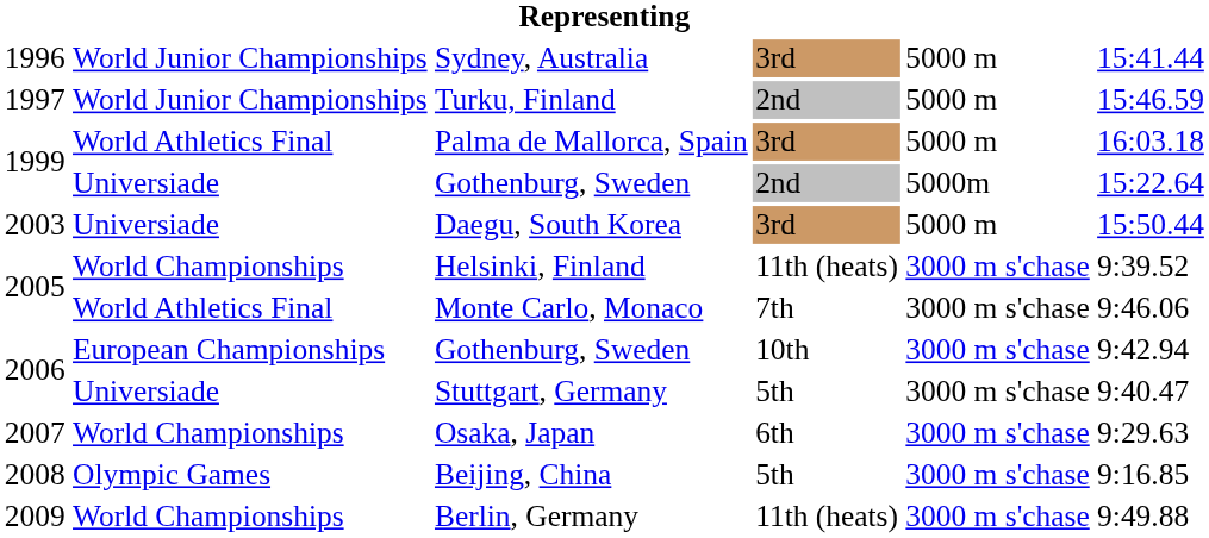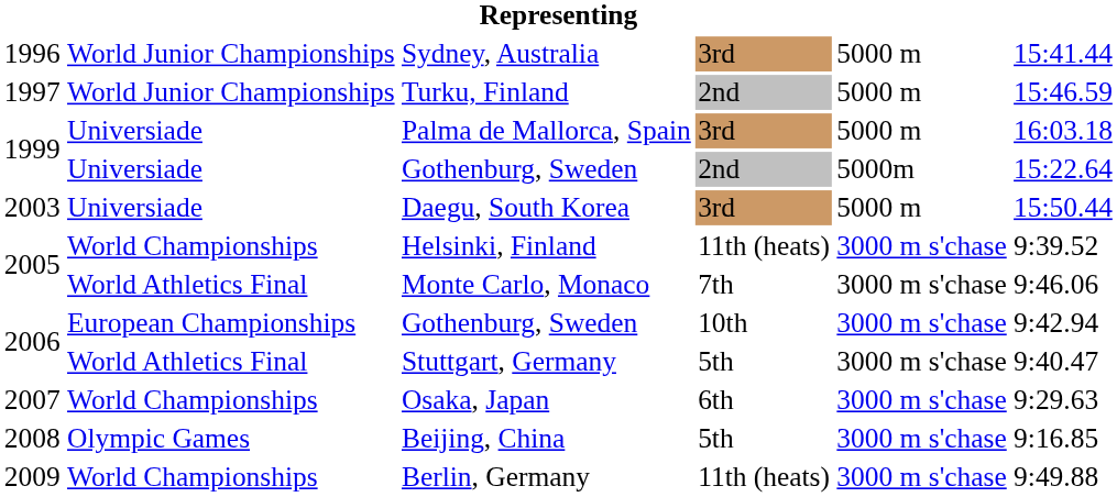 <table>
 <tr>
 <th colspan="6">Representing </th>
 </tr>
 <tr>
 <td>1996</td>
 <td><a href='#'>World Junior Championships</a></td>
 <td><a href='#'>Sydney</a>, <a href='#'>Australia</a></td>
 <td bgcolor=cc9966>3rd</td>
 <td>5000 m</td>
 <td><a href='#'>15:41.44</a></td>
 </tr>
 <tr>
 <td>1997</td>
 <td><a href='#'>World Junior Championships</a></td>
 <td><a href='#'>Turku, Finland</a></td>
 <td bgcolor="silver">2nd</td>
 <td>5000 m</td>
 <td><a href='#'>15:46.59</a></td>
 </tr>
 <tr>
 <td rowspan=2>1999</td>
-<td><a href='#'>World Athletics Final</a></td>
+<td><a href='#'>Universiade</a></td>
 <td><a href='#'>Palma de Mallorca</a>, <a href='#'>Spain</a></td>
 <td bgcolor=cc9966>3rd</td>
 <td>5000 m</td>
 <td><a href='#'>16:03.18</a></td>
 </tr>
 <tr>
 <td><a href='#'>Universiade</a></td>
 <td><a href='#'>Gothenburg</a>, <a href='#'>Sweden</a></td>
 <td bgcolor=silver>2nd</td>
 <td>5000m</td>
 <td><a href='#'>15:22.64</a></td>
 </tr>
 <tr>
 <td>2003</td>
 <td><a href='#'>Universiade</a></td>
 <td><a href='#'>Daegu</a>, <a href='#'>South Korea</a></td>
 <td bgcolor=cc9966>3rd</td>
 <td>5000 m</td>
 <td><a href='#'>15:50.44</a></td>
 </tr>
 <tr>
 <td rowspan=2>2005</td>
 <td><a href='#'>World Championships</a></td>
 <td><a href='#'>Helsinki</a>, <a href='#'>Finland</a></td>
 <td>11th (heats)</td>
 <td><a href='#'>3000 m s'chase</a></td>
 <td>9:39.52</td>
 </tr>
 <tr>
 <td><a href='#'>World Athletics Final</a></td>
 <td><a href='#'>Monte Carlo</a>, <a href='#'>Monaco</a></td>
 <td>7th</td>
 <td>3000 m s'chase</td>
 <td>9:46.06</td>
 </tr>
 <tr>
 <td rowspan=2>2006</td>
 <td><a href='#'>European Championships</a></td>
 <td><a href='#'>Gothenburg</a>, <a href='#'>Sweden</a></td>
 <td>10th</td>
 <td><a href='#'>3000 m s'chase</a></td>
 <td>9:42.94</td>
 </tr>
 <tr>
-<td><a href='#'>Universiade</a></td>
+<td><a href='#'>World Athletics Final</a></td>
 <td><a href='#'>Stuttgart</a>, <a href='#'>Germany</a></td>
 <td>5th</td>
 <td>3000 m s'chase</td>
 <td>9:40.47</td>
 </tr>
 <tr>
 <td>2007</td>
 <td><a href='#'>World Championships</a></td>
 <td><a href='#'>Osaka</a>, <a href='#'>Japan</a></td>
 <td>6th</td>
 <td><a href='#'>3000 m s'chase</a></td>
 <td>9:29.63</td>
 </tr>
 <tr>
 <td>2008</td>
 <td><a href='#'>Olympic Games</a></td>
 <td><a href='#'>Beijing</a>, <a href='#'>China</a></td>
 <td>5th</td>
 <td><a href='#'>3000 m s'chase</a></td>
 <td>9:16.85</td>
 </tr>
 <tr>
 <td>2009</td>
 <td><a href='#'>World Championships</a></td>
 <td><a href='#'>Berlin</a>, Germany</td>
 <td>11th (heats)</td>
 <td><a href='#'>3000 m s'chase</a></td>
 <td>9:49.88</td>
 </tr>
 </table>
